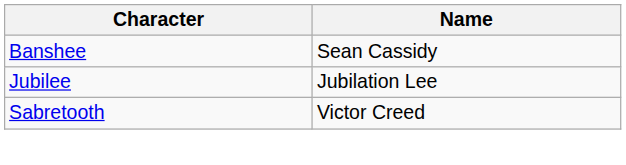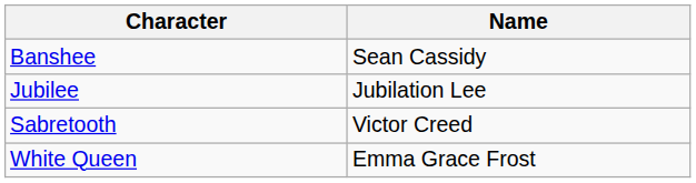 <table class="wikitable sortable " style="width:40%;">
 <tr>
 <th style="width:20%;">Character</th>
 <th style="width:20%;">Name</th>
 </tr>
 <tr>
 <td><a href='#'>Banshee</a></td>
 <td>Sean Cassidy</td>
 </tr>
 <tr>
 <td><a href='#'>Jubilee</a></td>
 <td>Jubilation Lee</td>
 </tr>
 <tr>
 <td><a href='#'>Sabretooth</a></td>
 <td>Victor Creed</td>
 </tr>
+<tr>
+<td><a href='#'>White Queen</a></td>
+<td>Emma Grace Frost</td>
+</tr>
 </table>
